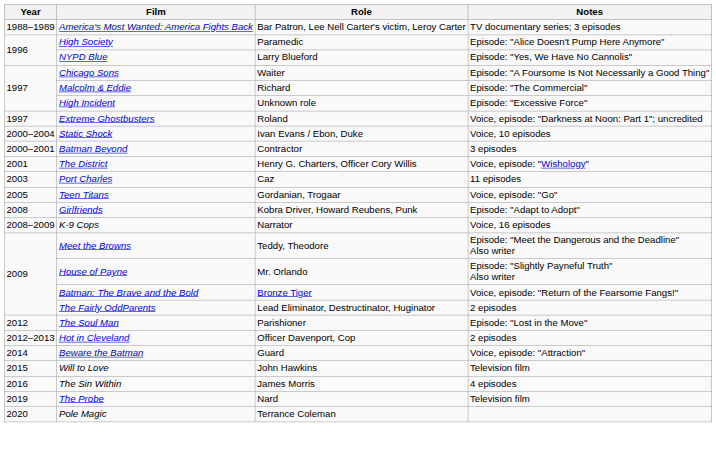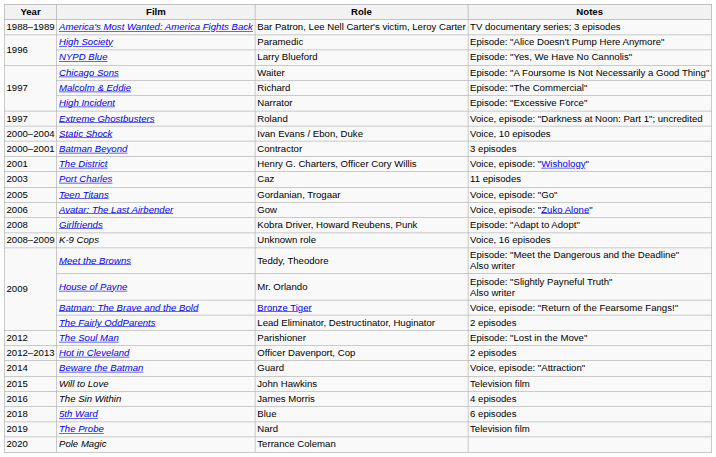 <table class="wikitable plainrowheaders">
 <tr style="background:#b0c4de; text-align:center;">
 <th>Year</th>
 <th>Film</th>
 <th>Role</th>
 <th>Notes</th>
 </tr>
 <tr>
 <td>1988–1989</td>
 <td><em><a href='#'>America's Most Wanted: America Fights Back</a></em></td>
 <td>Bar Patron, Lee Nell Carter's victim, Leroy Carter</td>
 <td>TV documentary series; 3 episodes</td>
 </tr>
 <tr>
 <td rowspan="2">1996</td>
 <td><em><a href='#'>High Society</a></em></td>
 <td>Paramedic</td>
 <td>Episode: "Alice Doesn't Pump Here Anymore"</td>
 </tr>
 <tr>
 <td><em><a href='#'>NYPD Blue</a></em></td>
 <td>Larry Blueford</td>
 <td>Episode: "Yes, We Have No Cannolis"</td>
 </tr>
 <tr>
 <td rowspan="3">1997</td>
 <td><em><a href='#'>Chicago Sons</a></em></td>
 <td>Waiter</td>
 <td>Episode: "A Foursome Is Not Necessarily a Good Thing"</td>
 </tr>
 <tr>
 <td><em><a href='#'>Malcolm & Eddie</a></em></td>
 <td>Richard</td>
 <td>Episode: "The Commercial"</td>
 </tr>
 <tr>
 <td><em><a href='#'>High Incident</a></em></td>
-<td>Unknown role</td>
+<td>Narrator</td>
 <td>Episode: "Excessive Force"</td>
 </tr>
 <tr>
 <td>1997</td>
 <td><em><a href='#'>Extreme Ghostbusters</a></em></td>
 <td>Roland</td>
 <td>Voice, episode: "Darkness at Noon: Part 1"; uncredited</td>
 </tr>
 <tr>
 <td>2000–2004</td>
 <td><em><a href='#'>Static Shock</a></em></td>
 <td>Ivan Evans / Ebon, Duke</td>
 <td>Voice, 10 episodes</td>
 </tr>
 <tr>
 <td>2000–2001</td>
 <td><em><a href='#'>Batman Beyond</a></em></td>
 <td>Contractor</td>
 <td>3 episodes</td>
 </tr>
 <tr>
 <td>2001</td>
 <td><em><a href='#'>The District</a></em></td>
 <td>Henry G. Charters, Officer Cory Willis</td>
 <td>Voice, episode: "<a href='#'>Wishology</a>"</td>
 </tr>
 <tr>
 <td>2003</td>
 <td><em><a href='#'>Port Charles</a></em></td>
 <td>Caz</td>
 <td>11 episodes</td>
 </tr>
 <tr>
 <td>2005</td>
 <td><em><a href='#'>Teen Titans</a></em></td>
 <td>Gordanian, Trogaar</td>
 <td>Voice, episode: "Go"</td>
 </tr>
 <tr>
+<td>2006</td>
+<td><em><a href='#'>Avatar: The Last Airbender</a></em></td>
+<td>Gow</td>
+<td>Voice, episode: "<a href='#'>Zuko Alone</a>"</td>
+</tr>
+<tr>
 <td>2008</td>
 <td><em><a href='#'>Girlfriends</a></em></td>
 <td>Kobra Driver, Howard Reubens, Punk</td>
 <td>Episode: "Adapt to Adopt"</td>
 </tr>
 <tr>
 <td>2008–2009</td>
 <td><em>K-9 Cops</em></td>
-<td>Narrator</td>
+<td>Unknown role</td>
 <td>Voice, 16 episodes</td>
 </tr>
 <tr>
 <td rowspan="4">2009</td>
 <td><em><a href='#'>Meet the Browns</a></em></td>
 <td>Teddy, Theodore</td>
 <td>Episode: "Meet the Dangerous and the Deadline"<br>Also writer</td>
 </tr>
 <tr>
 <td><em><a href='#'>House of Payne</a></em></td>
 <td>Mr. Orlando</td>
 <td>Episode: "Slightly Payneful Truth"<br>Also writer</td>
 </tr>
 <tr>
 <td><em><a href='#'>Batman: The Brave and the Bold</a></em></td>
 <td><a href='#'>Bronze Tiger</a></td>
 <td>Voice, episode: "Return of the Fearsome Fangs!"</td>
 </tr>
 <tr>
 <td><em><a href='#'>The Fairly OddParents</a></em></td>
 <td>Lead Eliminator, Destructinator, Huginator</td>
 <td>2 episodes</td>
 </tr>
 <tr>
 <td>2012</td>
 <td><em><a href='#'>The Soul Man</a></em></td>
 <td>Parishioner</td>
 <td>Episode: "Lost in the Move"</td>
 </tr>
 <tr>
 <td>2012–2013</td>
 <td><em><a href='#'>Hot in Cleveland</a></em></td>
 <td>Officer Davenport, Cop</td>
 <td>2 episodes</td>
 </tr>
 <tr>
 <td>2014</td>
 <td><em><a href='#'>Beware the Batman</a></em></td>
 <td>Guard</td>
 <td>Voice, episode: "Attraction"</td>
 </tr>
 <tr>
 <td>2015</td>
 <td><em>Will to Love</em></td>
 <td>John Hawkins</td>
 <td>Television film</td>
 </tr>
 <tr>
 <td>2016</td>
 <td><em>The Sin Within</em></td>
 <td>James Morris</td>
 <td>4 episodes</td>
 </tr>
 <tr>
+<td>2018</td>
+<td><em><a href='#'>5th Ward</a></em></td>
+<td>Blue</td>
+<td>6 episodes</td>
+</tr>
+<tr>
 <td>2019</td>
 <td><em><a href='#'>The Probe</a></em></td>
 <td>Nard</td>
 <td>Television film</td>
 </tr>
 <tr>
 <td>2020</td>
 <td><em>Pole Magic</em></td>
 <td>Terrance Coleman</td>
 <td></td>
 </tr>
 </table>
